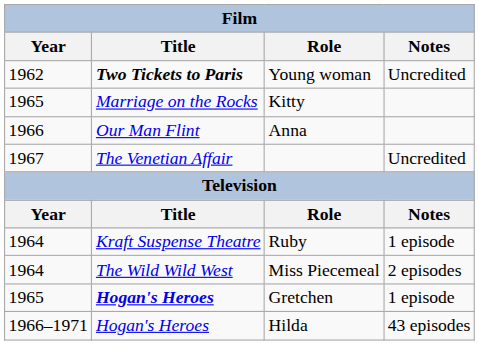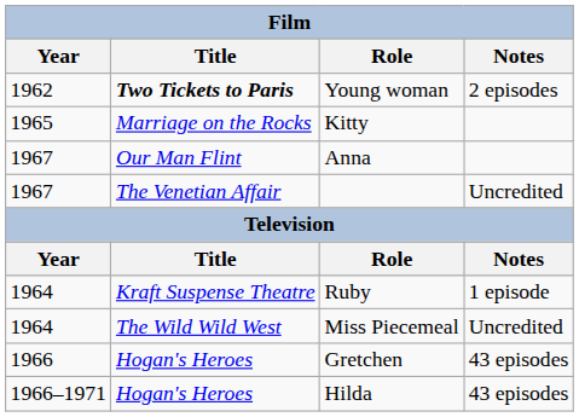 <table class="wikitable">
 <tr style="background:#ccc; text-align:center;">
 <th colspan="4" style="background: LightSteelBlue;">Film</th>
 </tr>
 <tr style="background:#ccc; text-align:center;">
 <th>Year</th>
 <th>Title</th>
 <th>Role</th>
 <th>Notes</th>
 </tr>
 <tr>
 <td>1962</td>
 <td><strong><em>Two Tickets to Paris</em></strong></td>
 <td>Young woman</td>
-<td>Uncredited</td>
+<td>2 episodes</td>
 </tr>
 <tr>
 <td>1965</td>
 <td><em><a href='#'>Marriage on the Rocks</a></em></td>
 <td>Kitty</td>
 <td></td>
 </tr>
 <tr>
-<td>1966</td>
+<td>1967</td>
 <td><em><a href='#'>Our Man Flint</a></em></td>
 <td>Anna</td>
 <td></td>
 </tr>
 <tr>
 <td>1967</td>
 <td><em><a href='#'>The Venetian Affair</a></em></td>
 <td></td>
 <td>Uncredited</td>
 </tr>
 <tr style="background:#ccc; text-align:center;">
 <th colspan="4" style="background: LightSteelBlue;">Television</th>
 </tr>
 <tr style="background:#ccc; text-align:center;">
 <th>Year</th>
 <th>Title</th>
 <th>Role</th>
 <th>Notes</th>
 </tr>
 <tr>
 <td>1964</td>
 <td><em><a href='#'>Kraft Suspense Theatre</a></em></td>
 <td>Ruby</td>
 <td>1 episode</td>
 </tr>
 <tr>
 <td>1964</td>
 <td><em><a href='#'>The Wild Wild West</a></em></td>
 <td>Miss Piecemeal</td>
-<td>2 episodes</td>
+<td>Uncredited</td>
 </tr>
 <tr>
-<td>1965</td>
-<td><strong><em><a href='#'>Hogan's Heroes</a></em></strong></td>
+<td>1966</td>
+<td><em><a href='#'>Hogan's Heroes</a></em></td>
 <td>Gretchen</td>
-<td>1 episode</td>
+<td>43 episodes</td>
 </tr>
 <tr>
 <td>1966–1971</td>
 <td><em><a href='#'>Hogan's Heroes</a></em></td>
 <td>Hilda</td>
 <td>43 episodes</td>
 </tr>
 </table>
